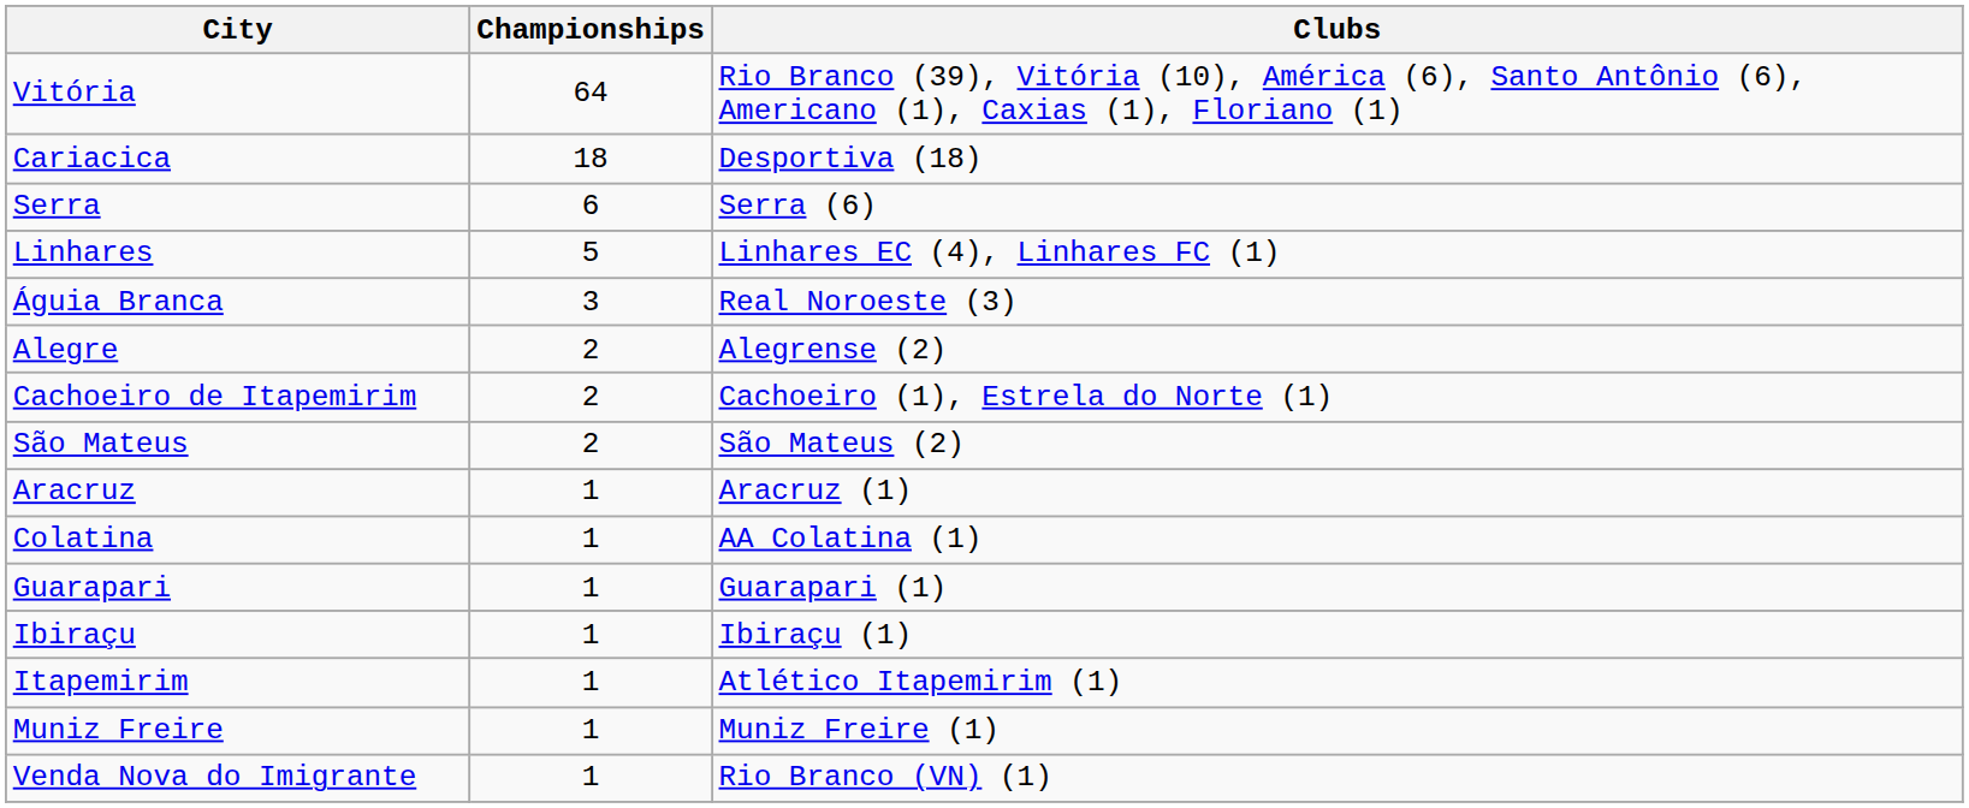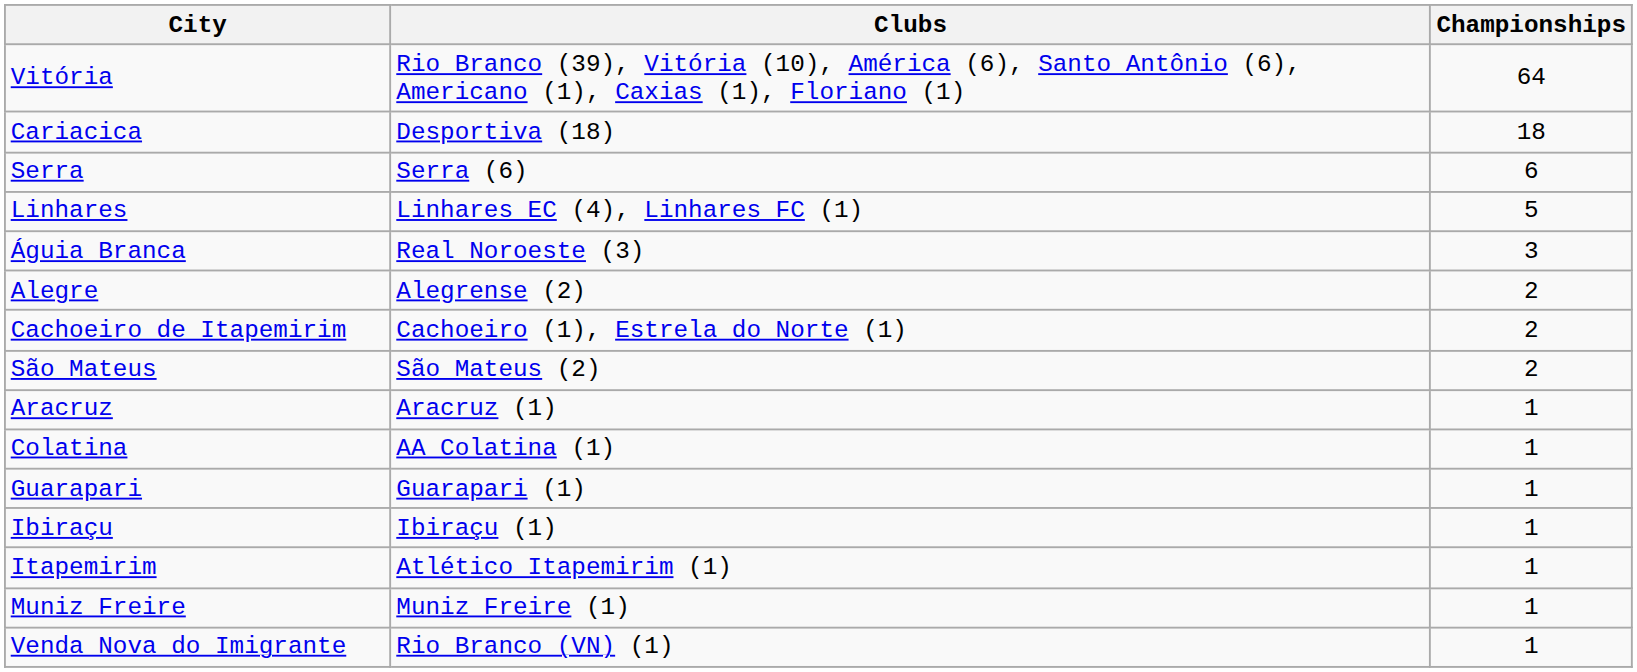 <table class="wikitable">
 <tr>
 <th style="width:200px">City</th>
+<th>Clubs</th>
 <th>Championships</th>
-<th>Clubs</th>
 </tr>
 <tr>
 <td> <a href='#'>Vitória</a></td>
+<td><a href='#'>Rio Branco</a> (39), <a href='#'>Vitória</a> (10), <a href='#'>América</a> (6), <a href='#'>Santo Antônio</a> (6), <a href='#'>Americano</a> (1), <a href='#'>Caxias</a> (1), <a href='#'>Floriano</a> (1)</td>
 <td align="center">64</td>
-<td><a href='#'>Rio Branco</a> (39), <a href='#'>Vitória</a> (10), <a href='#'>América</a> (6), <a href='#'>Santo Antônio</a> (6), <a href='#'>Americano</a> (1), <a href='#'>Caxias</a> (1), <a href='#'>Floriano</a> (1)</td>
 </tr>
 <tr>
 <td> <a href='#'>Cariacica</a></td>
+<td><a href='#'>Desportiva</a> (18)</td>
 <td align="center">18</td>
-<td><a href='#'>Desportiva</a> (18)</td>
 </tr>
 <tr>
 <td> <a href='#'>Serra</a></td>
+<td><a href='#'>Serra</a> (6)</td>
 <td align="center">6</td>
-<td><a href='#'>Serra</a> (6)</td>
 </tr>
 <tr>
 <td> <a href='#'>Linhares</a></td>
+<td><a href='#'>Linhares EC</a> (4), <a href='#'>Linhares FC</a> (1)</td>
 <td align="center">5</td>
-<td><a href='#'>Linhares EC</a> (4), <a href='#'>Linhares FC</a> (1)</td>
 </tr>
 <tr>
 <td> <a href='#'>Águia Branca</a></td>
+<td><a href='#'>Real Noroeste</a> (3)</td>
 <td align="center">3</td>
-<td><a href='#'>Real Noroeste</a> (3)</td>
 </tr>
 <tr>
 <td> <a href='#'>Alegre</a></td>
+<td><a href='#'>Alegrense</a> (2)</td>
 <td align="center">2</td>
-<td><a href='#'>Alegrense</a> (2)</td>
 </tr>
 <tr>
 <td> <a href='#'>Cachoeiro de Itapemirim</a></td>
+<td><a href='#'>Cachoeiro</a> (1), <a href='#'>Estrela do Norte</a> (1)</td>
 <td align="center">2</td>
-<td><a href='#'>Cachoeiro</a> (1), <a href='#'>Estrela do Norte</a> (1)</td>
 </tr>
 <tr>
 <td> <a href='#'>São Mateus</a></td>
+<td><a href='#'>São Mateus</a> (2)</td>
 <td align="center">2</td>
-<td><a href='#'>São Mateus</a> (2)</td>
 </tr>
 <tr>
 <td> <a href='#'>Aracruz</a></td>
+<td><a href='#'>Aracruz</a> (1)</td>
 <td align="center">1</td>
-<td><a href='#'>Aracruz</a> (1)</td>
 </tr>
 <tr>
 <td> <a href='#'>Colatina</a></td>
+<td><a href='#'>AA Colatina</a> (1)</td>
 <td align="center">1</td>
-<td><a href='#'>AA Colatina</a> (1)</td>
 </tr>
 <tr>
 <td> <a href='#'>Guarapari</a></td>
+<td><a href='#'>Guarapari</a> (1)</td>
 <td align="center">1</td>
-<td><a href='#'>Guarapari</a> (1)</td>
 </tr>
 <tr>
 <td> <a href='#'>Ibiraçu</a></td>
+<td><a href='#'>Ibiraçu</a> (1)</td>
 <td align="center">1</td>
-<td><a href='#'>Ibiraçu</a> (1)</td>
 </tr>
 <tr>
 <td> <a href='#'>Itapemirim</a></td>
+<td><a href='#'>Atlético Itapemirim</a> (1)</td>
 <td align="center">1</td>
-<td><a href='#'>Atlético Itapemirim</a> (1)</td>
 </tr>
 <tr>
 <td> <a href='#'>Muniz Freire</a></td>
+<td><a href='#'>Muniz Freire</a> (1)</td>
 <td align="center">1</td>
-<td><a href='#'>Muniz Freire</a> (1)</td>
 </tr>
 <tr>
 <td> <a href='#'>Venda Nova do Imigrante</a></td>
+<td><a href='#'>Rio Branco (VN)</a> (1)</td>
 <td align="center">1</td>
-<td><a href='#'>Rio Branco (VN)</a> (1)</td>
 </tr>
 </table>
